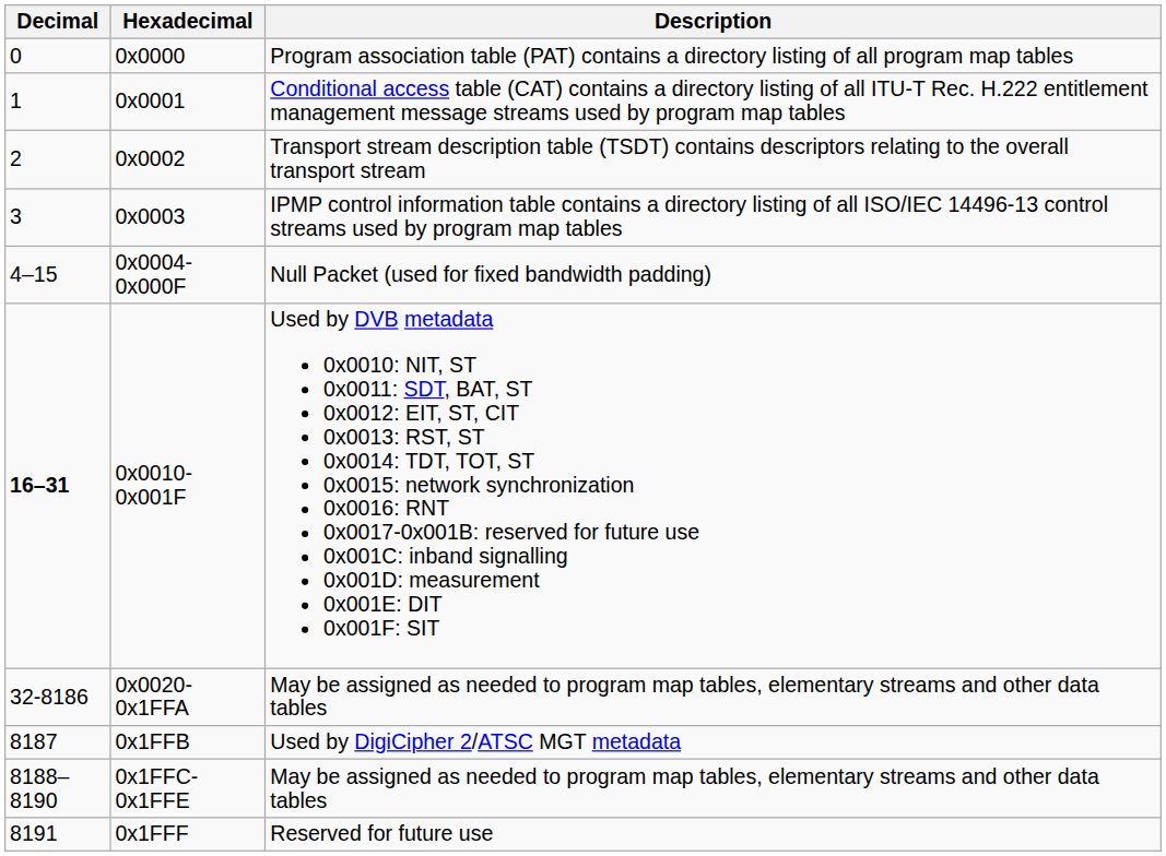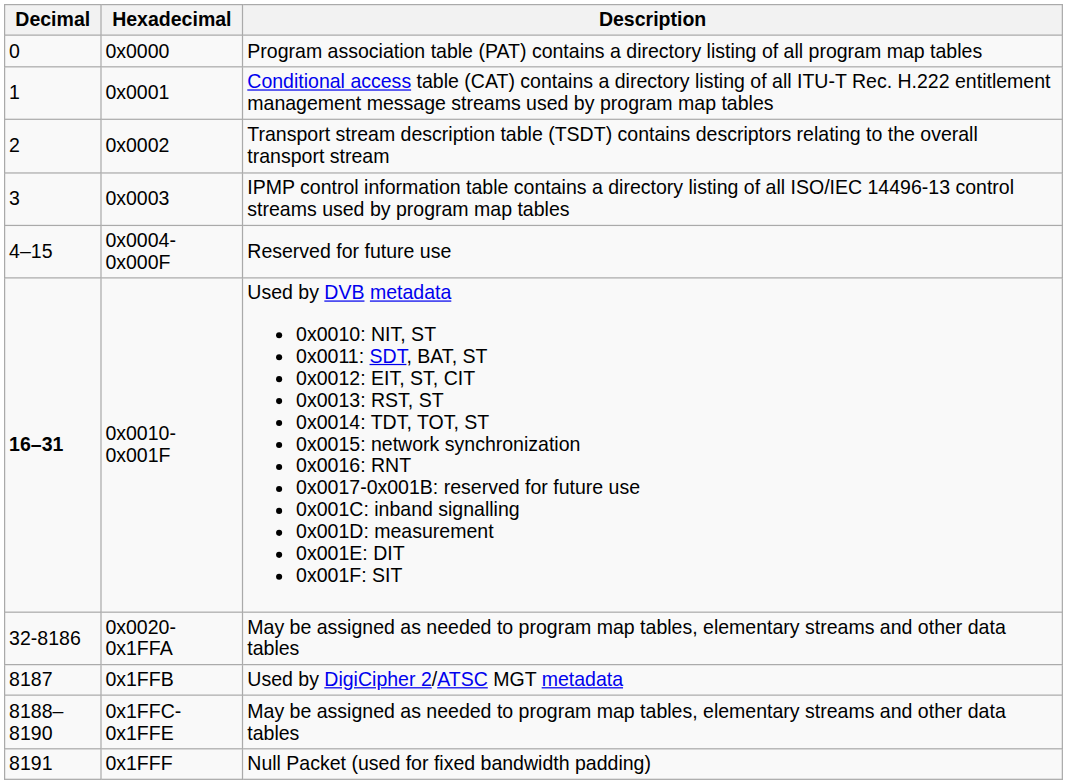 <table class="wikitable">
 <tr>
 <th>Decimal</th>
 <th>Hexadecimal</th>
 <th>Description</th>
 </tr>
 <tr>
 <td>0</td>
 <td>0x0000</td>
 <td>Program association table (PAT) contains a directory listing of all program map tables</td>
 </tr>
 <tr>
 <td>1</td>
 <td>0x0001</td>
 <td><a href='#'>Conditional access</a> table (CAT) contains a directory listing of all ITU-T Rec. H.222 entitlement management message streams used by program map tables</td>
 </tr>
 <tr>
 <td>2</td>
 <td>0x0002</td>
 <td>Transport stream description table (TSDT) contains descriptors relating to the overall transport stream</td>
 </tr>
 <tr>
 <td>3</td>
 <td>0x0003</td>
 <td>IPMP control information table contains a directory listing of all ISO/IEC 14496-13 control streams used by program map tables</td>
 </tr>
 <tr>
 <td>4–15</td>
 <td>0x0004-0x000F</td>
-<td>Null Packet (used for fixed bandwidth padding)</td>
+<td>Reserved for future use</td>
 </tr>
 <tr>
 <td><strong>16–31</strong></td>
 <td>0x0010-0x001F</td>
 <td>Used by <a href='#'>DVB</a> <a href='#'>metadata</a><br><ul><li>0x0010: NIT, ST</li><li>0x0011: <a href='#'>SDT</a>, BAT, ST</li><li>0x0012: EIT, ST, CIT</li><li>0x0013: RST, ST</li><li>0x0014: TDT, TOT, ST</li><li>0x0015: network synchronization</li><li>0x0016: RNT</li><li>0x0017-0x001B: reserved for future use</li><li>0x001C: inband signalling</li><li>0x001D: measurement</li><li>0x001E: DIT</li><li>0x001F: SIT</li></ul></td>
 </tr>
 <tr>
 <td>32-8186</td>
 <td>0x0020-0x1FFA</td>
 <td>May be assigned as needed to program map tables, elementary streams and other data tables</td>
 </tr>
 <tr>
 <td>8187</td>
 <td>0x1FFB</td>
 <td>Used by <a href='#'>DigiCipher 2</a>/<a href='#'>ATSC</a> MGT <a href='#'>metadata</a></td>
 </tr>
 <tr>
 <td>8188–8190</td>
 <td>0x1FFC-0x1FFE</td>
 <td>May be assigned as needed to program map tables, elementary streams and other data tables</td>
 </tr>
 <tr>
 <td>8191</td>
 <td>0x1FFF</td>
-<td>Reserved for future use</td>
+<td>Null Packet (used for fixed bandwidth padding)</td>
 </tr>
 </table>
